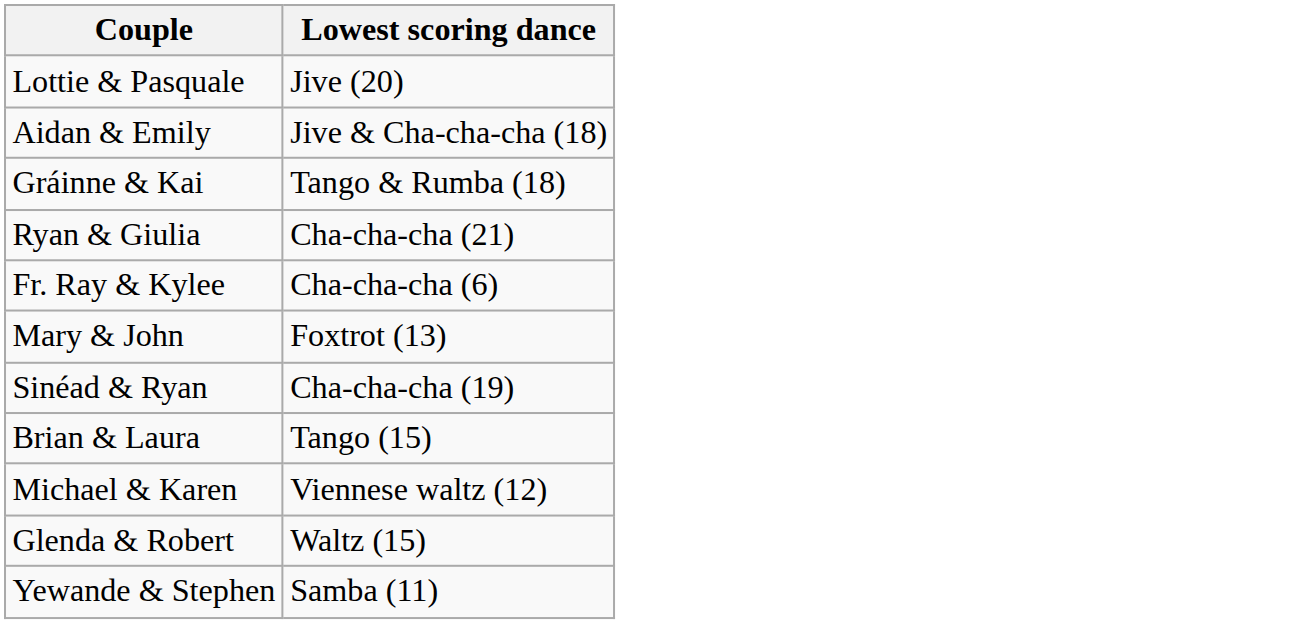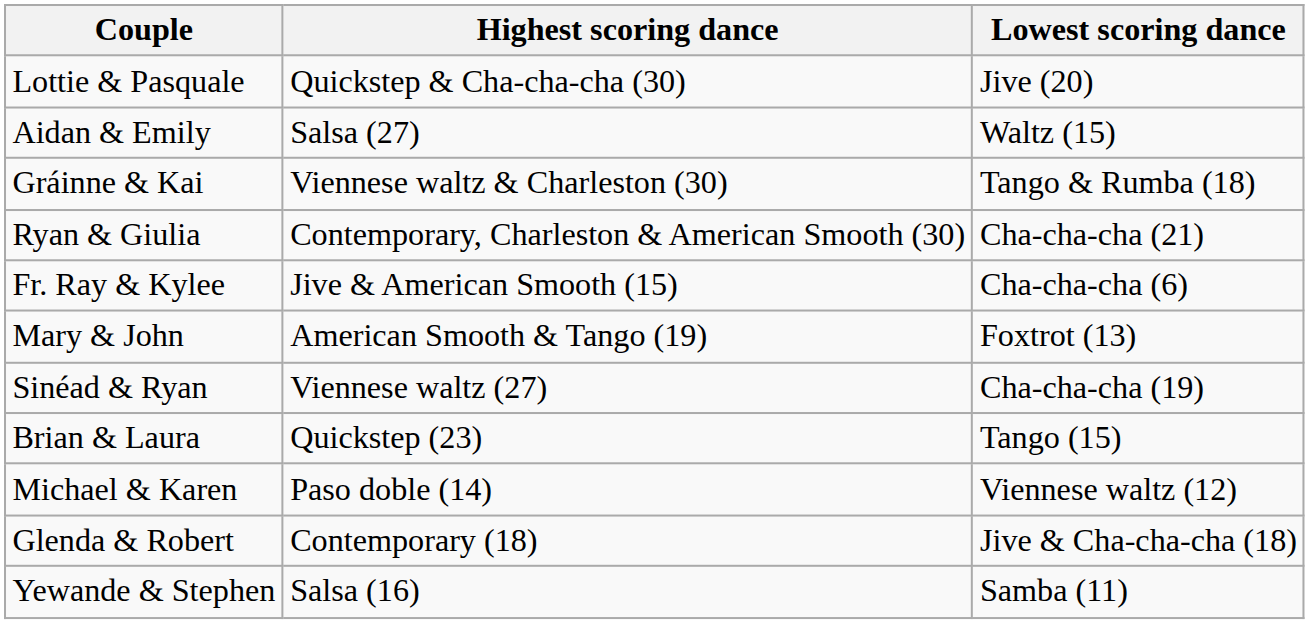 <table class="wikitable">
 <tr>
 <th>Couple</th>
+<th>Highest scoring dance</th>
 <th>Lowest scoring dance</th>
 </tr>
 <tr>
 <td>Lottie & Pasquale</td>
+<td>Quickstep & Cha-cha-cha (30)</td>
 <td>Jive (20)</td>
 </tr>
 <tr>
 <td>Aidan & Emily</td>
-<td>Jive & Cha-cha-cha (18)</td>
+<td>Salsa (27)</td>
+<td>Waltz (15)</td>
 </tr>
 <tr>
 <td>Gráinne & Kai</td>
+<td>Viennese waltz & Charleston (30)</td>
 <td>Tango & Rumba (18)</td>
 </tr>
 <tr>
 <td>Ryan & Giulia</td>
+<td>Contemporary, Charleston & American Smooth (30)</td>
 <td>Cha-cha-cha (21)</td>
 </tr>
 <tr>
 <td>Fr. Ray & Kylee</td>
+<td>Jive & American Smooth (15)</td>
 <td>Cha-cha-cha (6)</td>
 </tr>
 <tr>
 <td>Mary & John</td>
+<td>American Smooth & Tango (19)</td>
 <td>Foxtrot (13)</td>
 </tr>
 <tr>
 <td>Sinéad & Ryan</td>
+<td>Viennese waltz (27)</td>
 <td>Cha-cha-cha (19)</td>
 </tr>
 <tr>
 <td>Brian & Laura</td>
+<td>Quickstep (23)</td>
 <td>Tango (15)</td>
 </tr>
 <tr>
 <td>Michael & Karen</td>
+<td>Paso doble (14)</td>
 <td>Viennese waltz (12)</td>
 </tr>
 <tr>
 <td>Glenda & Robert</td>
-<td>Waltz (15)</td>
+<td>Contemporary (18)</td>
+<td>Jive & Cha-cha-cha (18)</td>
 </tr>
 <tr>
 <td>Yewande & Stephen</td>
+<td>Salsa (16)</td>
 <td>Samba (11)</td>
 </tr>
 </table>
